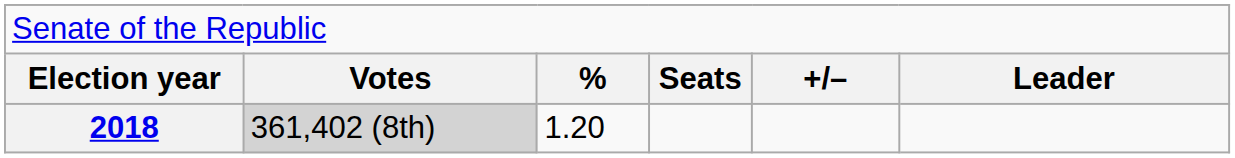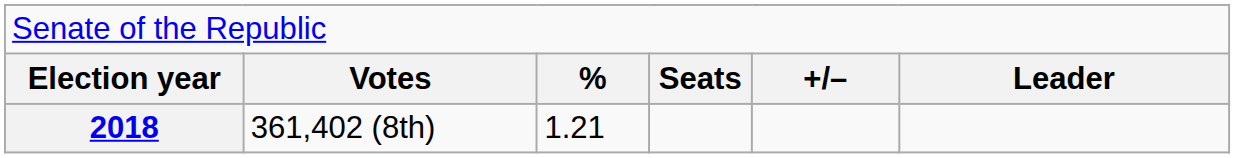 <table class=wikitable style="width:50%; border:1px #AAAAFF solid">
 <tr>
 <td colspan=6><a href='#'>Senate of the Republic</a></td>
 </tr>
 <tr>
 <th width=13%>Election year</th>
 <th width=16%>Votes</th>
 <th width=6%>%</th>
 <th width=1%>Seats</th>
 <th width=8%>+/–</th>
 <th width=18%>Leader</th>
 </tr>
 <tr>
 <th><a href='#'>2018</a></th>
-<td style="background: lightgrey;">361,402 (8th)</td>
-<td>1.20</td>
+<td>361,402 (8th)</td>
+<td>1.21</td>
 <td></td>
 <td></td>
 <td></td>
 </tr>
 </table>
